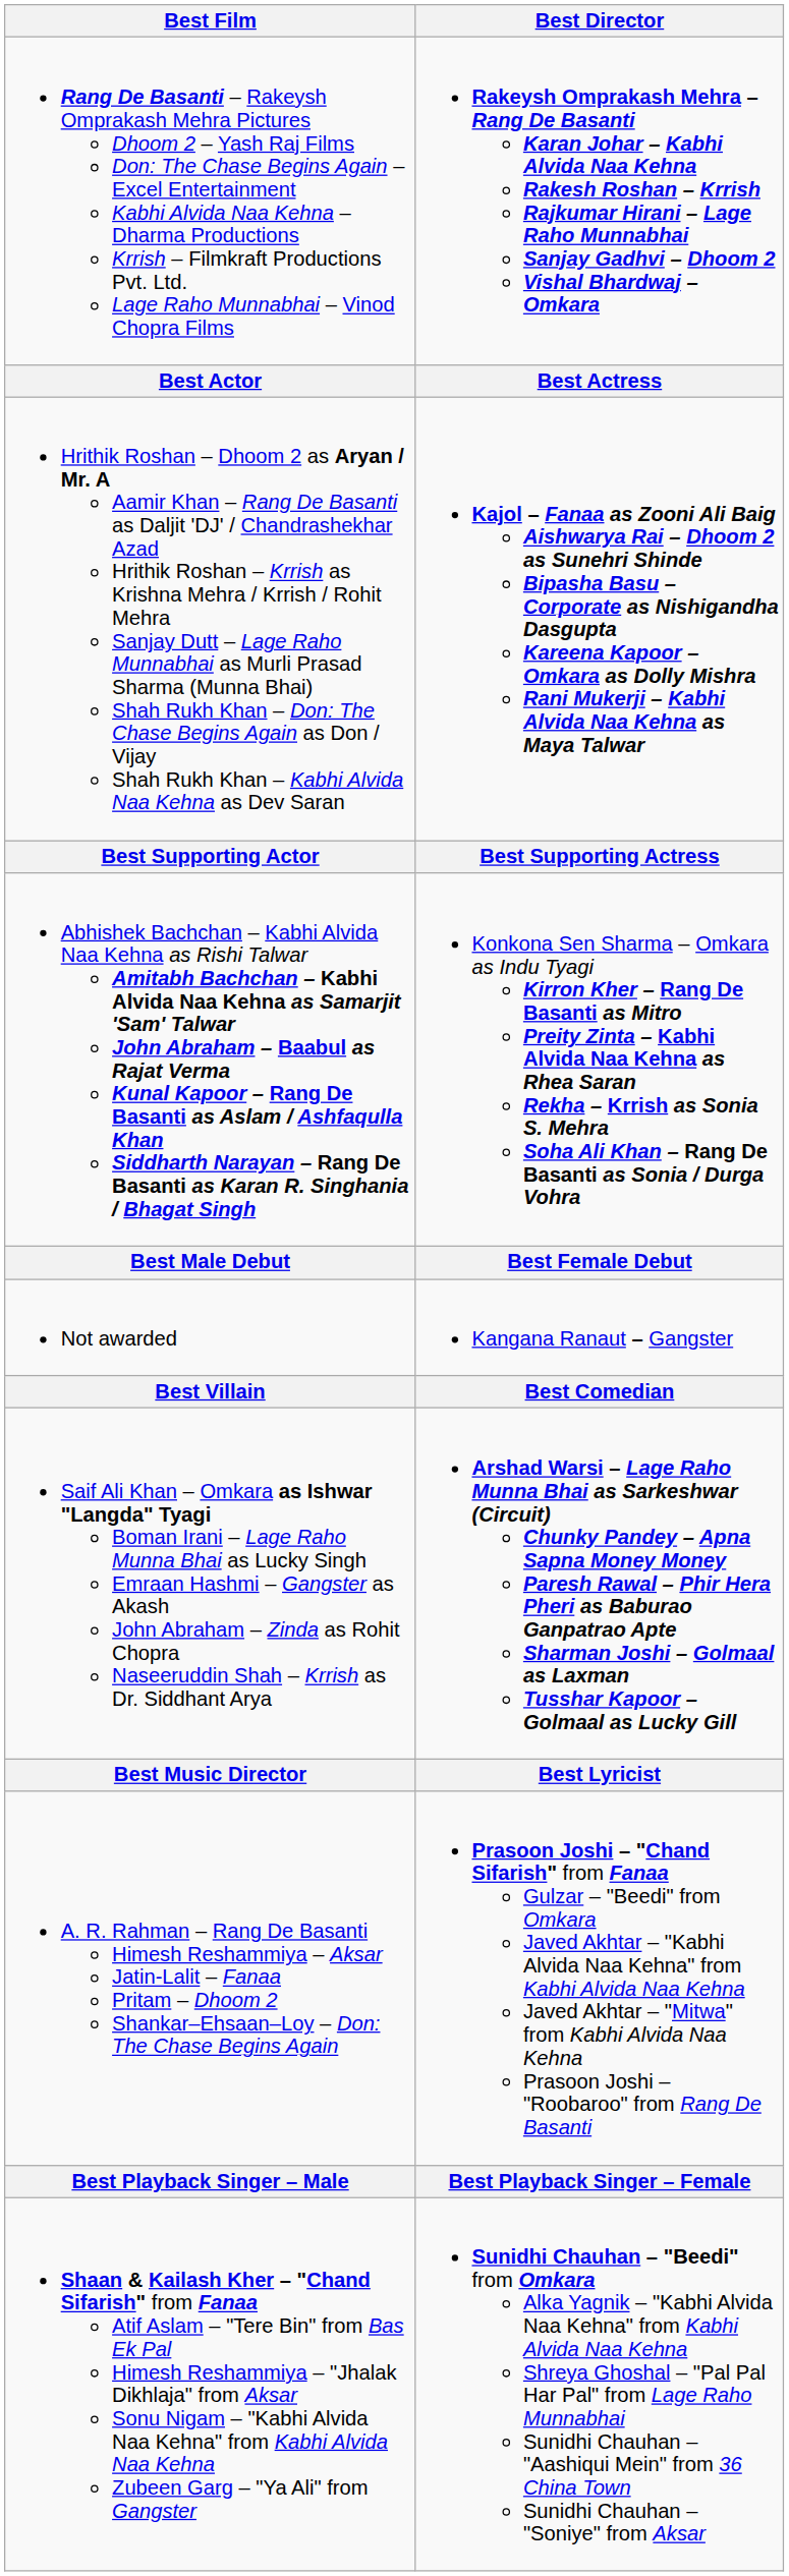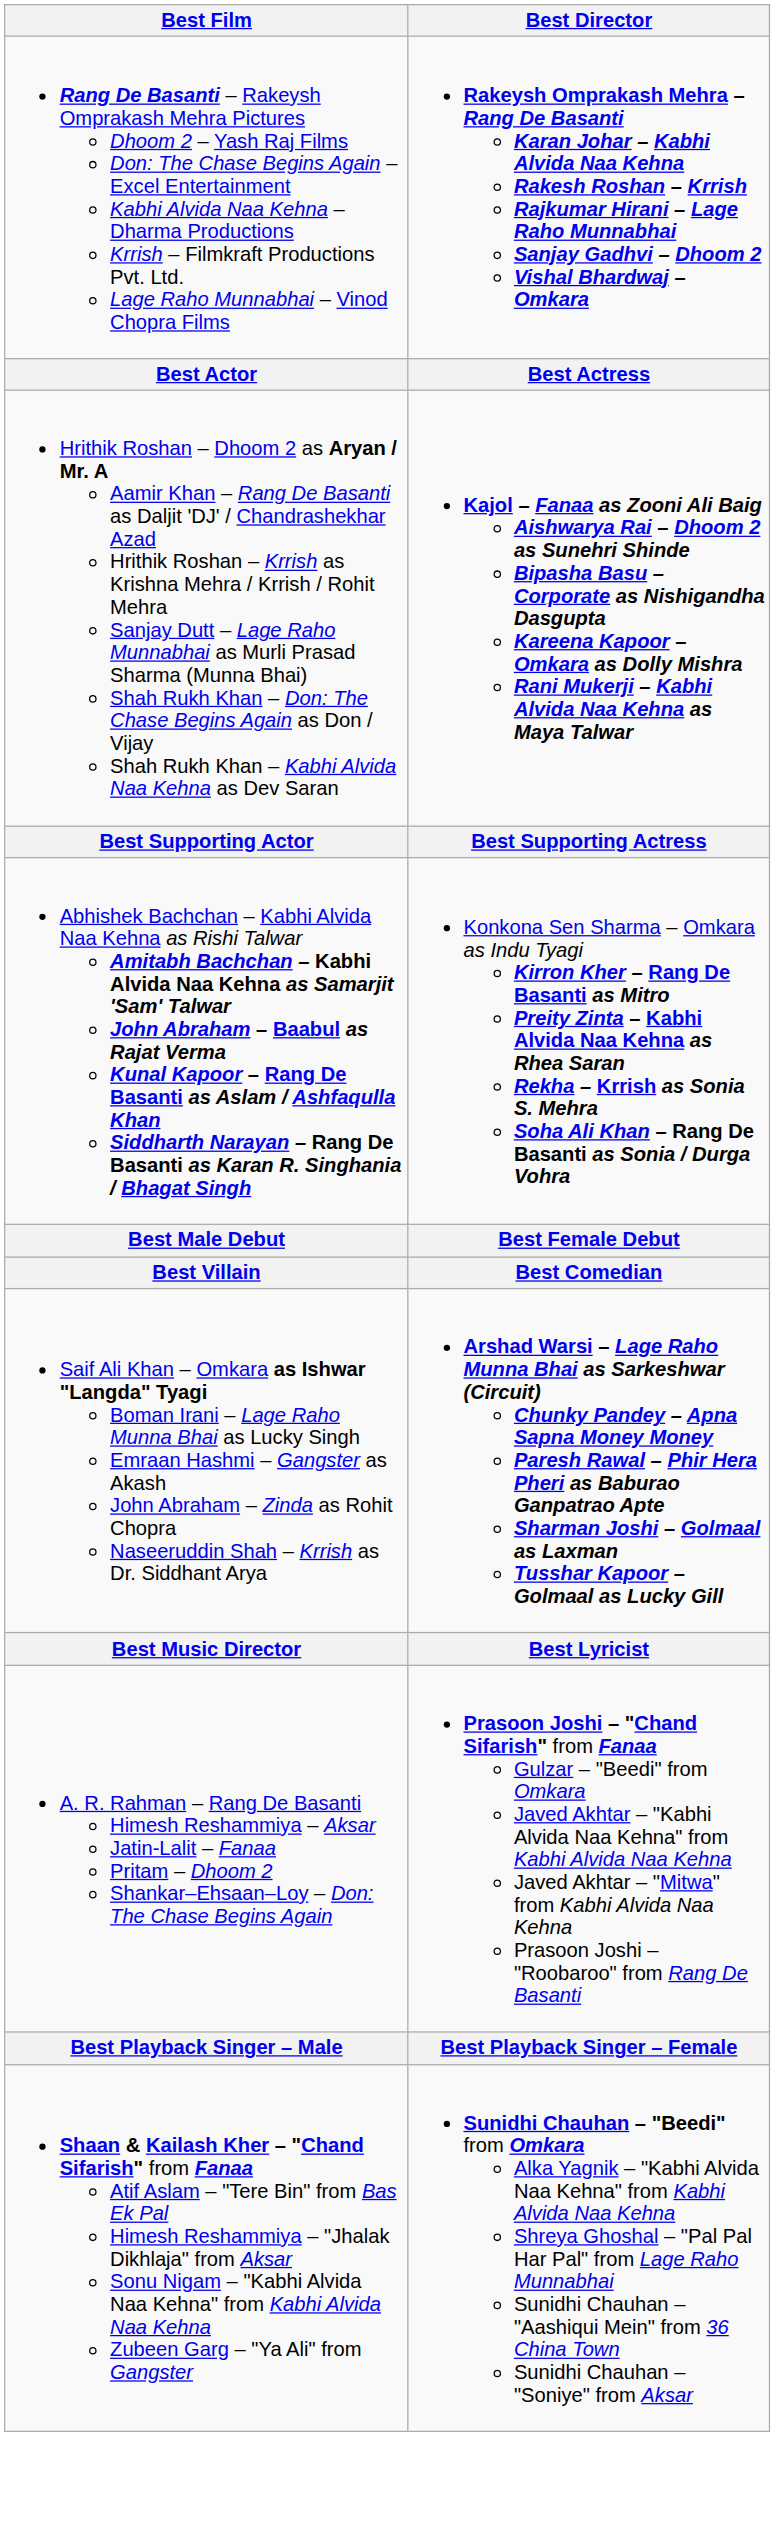 <table class="wikitable">
 <tr>
 <th><a href='#'>Best Film</a></th>
 <th><a href='#'>Best Director</a></th>
 </tr>
 <tr>
 <td valign="top"><br><ul><li><strong><em><a href='#'>Rang De Basanti</a></em></strong> – <a href='#'>Rakeysh Omprakash Mehra Pictures</a><ul><li><em><a href='#'>Dhoom 2</a></em> – <a href='#'>Yash Raj Films</a></li><li><em><a href='#'>Don: The Chase Begins Again</a></em> – <a href='#'>Excel Entertainment</a></li><li><em><a href='#'>Kabhi Alvida Naa Kehna</a></em> – <a href='#'>Dharma Productions</a></li><li><em><a href='#'>Krrish</a></em> – Filmkraft Productions Pvt. Ltd.</li><li><em><a href='#'>Lage Raho Munnabhai</a></em> – <a href='#'>Vinod Chopra Films</a></li></ul></li></ul></td>
 <td valign="top"><br><ul><li><strong><a href='#'>Rakeysh Omprakash Mehra</a> – <em><a href='#'>Rang De Basanti</a><strong><em><ul><li><a href='#'>Karan Johar</a> – </em><a href='#'>Kabhi Alvida Naa Kehna</a><em></li><li><a href='#'>Rakesh Roshan</a> – </em><a href='#'>Krrish</a><em></li><li><a href='#'>Rajkumar Hirani</a> – </em><a href='#'>Lage Raho Munnabhai</a><em></li><li><a href='#'>Sanjay Gadhvi</a> – </em><a href='#'>Dhoom 2</a><em></li><li><a href='#'>Vishal Bhardwaj</a> – </em><a href='#'>Omkara</a><em></li></ul></li></ul></td>
 </tr>
 <tr>
 <th><a href='#'>Best Actor</a></th>
 <th><a href='#'>Best Actress</a></th>
 </tr>
 <tr>
 <td><br><ul><li></strong><a href='#'>Hrithik Roshan</a> – </em><a href='#'>Dhoom 2</a></em></strong> as  <strong>Aryan / Mr. A</strong><ul><li><a href='#'>Aamir Khan</a> – <em><a href='#'>Rang De Basanti</a></em> as Daljit 'DJ' / <a href='#'>Chandrashekhar Azad</a></li><li>Hrithik Roshan – <em><a href='#'>Krrish</a></em> as Krishna Mehra / Krrish / Rohit Mehra</li><li><a href='#'>Sanjay Dutt</a> – <em><a href='#'>Lage Raho Munnabhai</a></em> as Murli Prasad Sharma (Munna Bhai)</li><li><a href='#'>Shah Rukh Khan</a> – <em><a href='#'>Don: The Chase Begins Again</a></em> as Don / Vijay</li><li>Shah Rukh Khan – <em><a href='#'>Kabhi Alvida Naa Kehna</a></em> as Dev Saran</li></ul></li></ul></td>
 <td><br><ul><li><strong><a href='#'>Kajol</a> – <em><a href='#'>Fanaa</a><strong><em> as </strong>Zooni Ali Baig<strong><ul><li><a href='#'>Aishwarya Rai</a> – </em><a href='#'>Dhoom 2</a><em> as Sunehri Shinde</li><li><a href='#'>Bipasha Basu</a> – </em><a href='#'>Corporate</a><em> as Nishigandha Dasgupta</li><li><a href='#'>Kareena Kapoor</a> – </em><a href='#'>Omkara</a><em> as Dolly Mishra</li><li><a href='#'>Rani Mukerji</a> – </em><a href='#'>Kabhi Alvida Naa Kehna</a><em> as Maya Talwar</li></ul></li></ul></td>
 </tr>
 <tr>
 <th><a href='#'>Best Supporting Actor</a></th>
 <th><a href='#'>Best Supporting Actress</a></th>
 </tr>
 <tr>
 <td><br><ul><li></strong><a href='#'>Abhishek Bachchan</a> – </em><a href='#'>Kabhi Alvida Naa Kehna</a><em> as Rishi Talwar<strong><ul><li><a href='#'>Amitabh Bachchan</a> – </em>Kabhi Alvida Naa Kehna<em> as Samarjit 'Sam' Talwar</li><li><a href='#'>John Abraham</a> – </em><a href='#'>Baabul</a><em> as Rajat Verma</li><li><a href='#'>Kunal Kapoor</a> – </em><a href='#'>Rang De Basanti</a><em> as Aslam / <a href='#'>Ashfaqulla Khan</a></li><li><a href='#'>Siddharth Narayan</a> – </em>Rang De Basanti<em> as Karan R. Singhania / <a href='#'>Bhagat Singh</a></li></ul></li></ul></td>
 <td><br><ul><li></strong><a href='#'>Konkona Sen Sharma</a> – </em><a href='#'>Omkara</a><em> as Indu Tyagi<strong><ul><li><a href='#'>Kirron Kher</a> – </em><a href='#'>Rang De Basanti</a><em> as Mitro</li><li><a href='#'>Preity Zinta</a> – </em><a href='#'>Kabhi Alvida Naa Kehna</a><em> as Rhea Saran</li><li><a href='#'>Rekha</a> – </em><a href='#'>Krrish</a><em> as Sonia S. Mehra</li><li><a href='#'>Soha Ali Khan</a> – </em>Rang De Basanti<em> as Sonia / Durga Vohra</li></ul></li></ul></td>
 </tr>
 <tr>
 <th><a href='#'>Best Male Debut</a></th>
 <th><a href='#'>Best Female Debut</a></th>
 </tr>
 <tr>
-<td><br><ul><li></em>Not awarded<em></li></ul></td>
-<td><br><ul><li></strong><a href='#'>Kangana Ranaut</a><strong> – </em></strong><a href='#'>Gangster</a><strong><em></li></ul></td>
-</tr>
-<tr>
 <th><a href='#'>Best Villain</a></th>
 <th><a href='#'>Best Comedian</a></th>
 </tr>
 <tr>
 <td><br><ul><li></strong><a href='#'>Saif Ali Khan</a> – </em><a href='#'>Omkara</a></em></strong> <strong>as Ishwar "Langda" Tyagi</strong><ul><li><a href='#'>Boman Irani</a> – <em><a href='#'>Lage Raho Munna Bhai</a></em> as Lucky Singh</li><li><a href='#'>Emraan Hashmi</a> – <em><a href='#'>Gangster</a></em> as Akash</li><li><a href='#'>John Abraham</a> – <em><a href='#'>Zinda</a></em> as Rohit Chopra</li><li><a href='#'>Naseeruddin Shah</a> – <em><a href='#'>Krrish</a></em> as Dr. Siddhant Arya</li></ul></li></ul></td>
 <td><br><ul><li><strong><a href='#'>Arshad Warsi</a> – <em><a href='#'>Lage Raho Munna Bhai</a><strong><em> </strong>as Sarkeshwar (Circuit)<strong><ul><li><a href='#'>Chunky Pandey</a> – </em><a href='#'>Apna Sapna Money Money</a><em></li><li><a href='#'>Paresh Rawal</a> – </em><a href='#'>Phir Hera Pheri</a><em> as Baburao Ganpatrao Apte</li><li><a href='#'>Sharman Joshi</a> – </em><a href='#'>Golmaal</a><em> as Laxman</li><li><a href='#'>Tusshar Kapoor</a> – </em>Golmaal<em> as Lucky Gill</li></ul></li></ul></td>
 </tr>
 <tr>
 <th><a href='#'>Best Music Director</a></th>
 <th><a href='#'>Best Lyricist</a></th>
 </tr>
 <tr>
 <td><br><ul><li></strong><a href='#'>A. R. Rahman</a> – </em><a href='#'>Rang De Basanti</a></em></strong><ul><li><a href='#'>Himesh Reshammiya</a> – <em><a href='#'>Aksar</a></em></li><li><a href='#'>Jatin-Lalit</a> – <em><a href='#'>Fanaa</a></em></li><li><a href='#'>Pritam</a> – <em><a href='#'>Dhoom 2</a></em></li><li><a href='#'>Shankar–Ehsaan–Loy</a> – <em><a href='#'>Don: The Chase Begins Again</a></em></li></ul></li></ul></td>
 <td><br><ul><li><strong><a href='#'>Prasoon Joshi</a> – "<a href='#'>Chand Sifarish</a>"</strong> from <strong><em><a href='#'>Fanaa</a></em></strong><ul><li><a href='#'>Gulzar</a> – "Beedi" from <em><a href='#'>Omkara</a></em></li><li><a href='#'>Javed Akhtar</a> – "Kabhi Alvida Naa Kehna" from <em><a href='#'>Kabhi Alvida Naa Kehna</a></em></li><li>Javed Akhtar – "<a href='#'>Mitwa</a>" from <em>Kabhi Alvida Naa Kehna</em></li><li>Prasoon Joshi – "Roobaroo" from <em><a href='#'>Rang De Basanti</a></em></li></ul></li></ul></td>
 </tr>
 <tr>
 <th><a href='#'>Best Playback Singer – Male</a></th>
 <th><a href='#'>Best Playback Singer – Female</a></th>
 </tr>
 <tr>
 <td><br><ul><li><strong> <a href='#'>Shaan</a> & <a href='#'>Kailash Kher</a> – "<a href='#'>Chand Sifarish</a>"</strong> from <strong><em><a href='#'>Fanaa</a></em></strong><ul><li><a href='#'>Atif Aslam</a> – "Tere Bin" from <em><a href='#'>Bas Ek Pal</a></em></li><li><a href='#'>Himesh Reshammiya</a> – "Jhalak Dikhlaja" from <em><a href='#'>Aksar</a></em></li><li><a href='#'>Sonu Nigam</a> – "Kabhi Alvida Naa Kehna" from <em><a href='#'>Kabhi Alvida Naa Kehna</a></em></li><li><a href='#'>Zubeen Garg</a> – "Ya Ali" from <em><a href='#'>Gangster</a></em></li></ul></li></ul></td>
 <td><br><ul><li><strong><a href='#'>Sunidhi Chauhan</a> – "Beedi"</strong> from <strong><em><a href='#'>Omkara</a></em></strong><ul><li><a href='#'>Alka Yagnik</a> – "Kabhi Alvida Naa Kehna" from <em><a href='#'>Kabhi Alvida Naa Kehna</a></em></li><li><a href='#'>Shreya Ghoshal</a> – "Pal Pal Har Pal" from <em><a href='#'>Lage Raho Munnabhai</a></em></li><li>Sunidhi Chauhan – "Aashiqui Mein" from <em><a href='#'>36 China Town</a></em></li><li>Sunidhi Chauhan – "Soniye" from <em><a href='#'>Aksar</a></em></li></ul></li></ul></td>
 </tr>
 </table>
